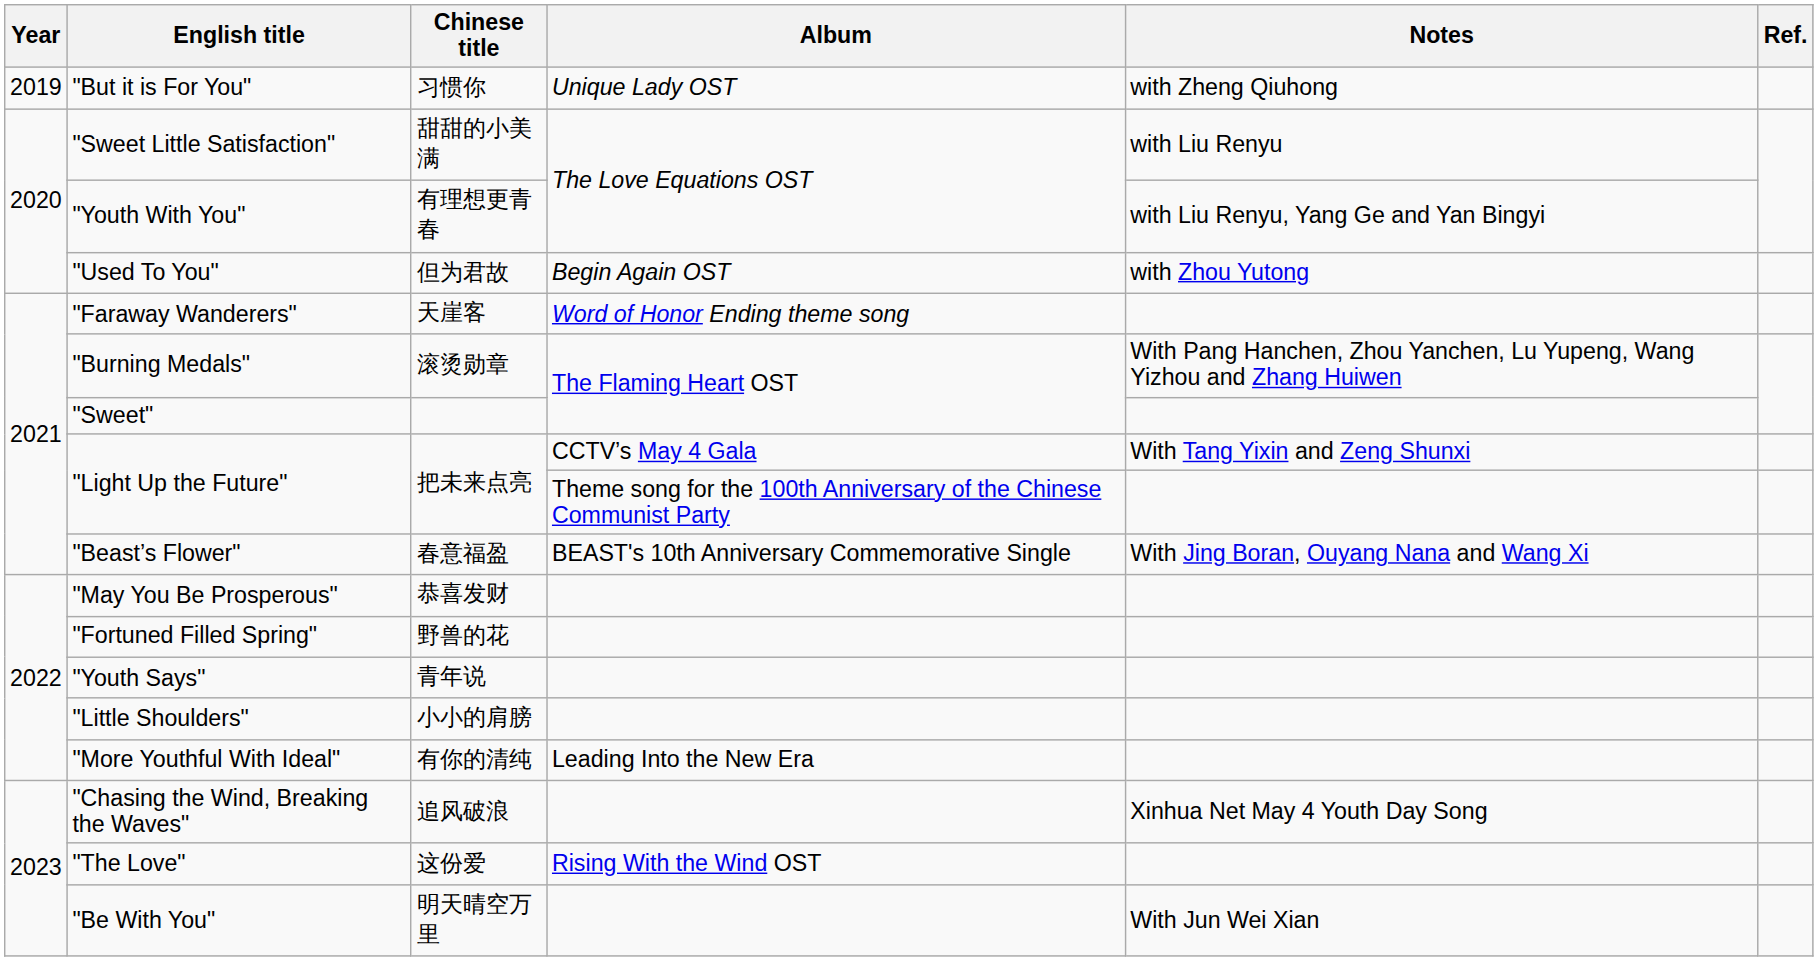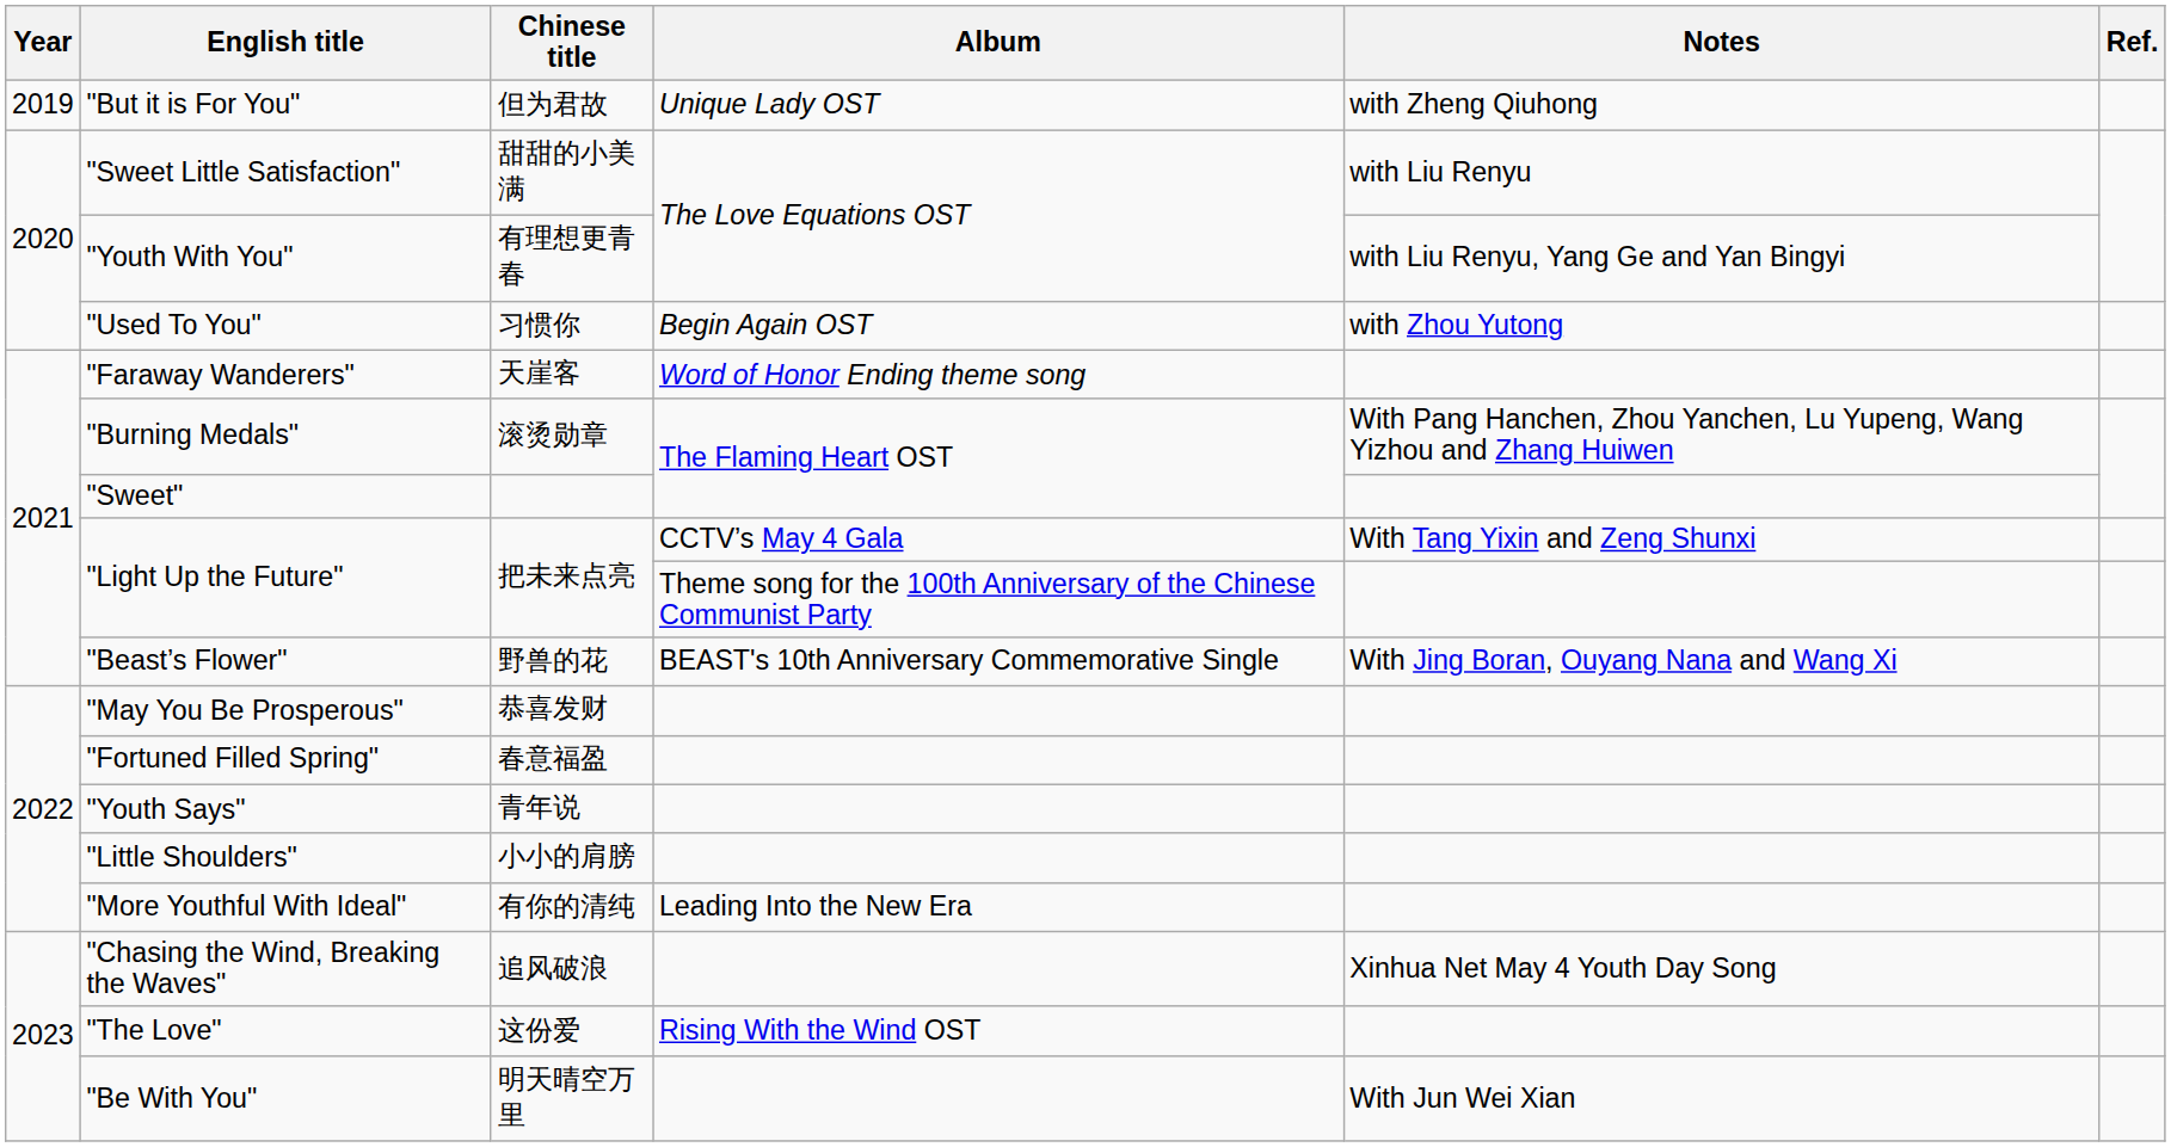 <table class="wikitable sortable">
 <tr>
 <th>Year</th>
 <th>English title</th>
 <th>Chinese title</th>
 <th>Album</th>
 <th class="unsortable">Notes</th>
 <th>Ref.</th>
 </tr>
 <tr>
 <td>2019</td>
 <td>"But it is For You"</td>
-<td>习惯你</td>
+<td>但为君故</td>
 <td><em>Unique Lady OST</em></td>
 <td>with Zheng Qiuhong</td>
 <td></td>
 </tr>
 <tr>
 <td rowspan="3">2020</td>
 <td>"Sweet Little Satisfaction"</td>
 <td>甜甜的小美满</td>
 <td rowspan="2"><em>The Love Equations OST</em></td>
 <td>with Liu Renyu</td>
 <td rowspan="2"></td>
 </tr>
 <tr>
 <td>"Youth With You"</td>
 <td>有理想更青春</td>
 <td>with Liu Renyu, Yang Ge and Yan Bingyi</td>
 </tr>
 <tr>
 <td>"Used To You"</td>
-<td>但为君故</td>
+<td>习惯你</td>
 <td><em>Begin Again OST</em></td>
 <td>with <a href='#'>Zhou Yutong</a></td>
 <td></td>
 </tr>
 <tr>
 <td rowspan="6">2021</td>
 <td>"Faraway Wanderers"</td>
 <td>天崖客</td>
 <td><em><a href='#'>Word of Honor</a> Ending theme song</td>
 <td></td>
 <td></td>
 </tr>
 <tr>
 <td>"Burning Medals"</td>
 <td>滚烫勋章</td>
 <td rowspan="2"></em><a href='#'>The Flaming Heart</a> OST<em></td>
 <td>With Pang Hanchen, Zhou Yanchen, Lu Yupeng, Wang Yizhou and <a href='#'>Zhang Huiwen</a></td>
 <td rowspan="2"></td>
 </tr>
 <tr>
 <td>"Sweet"</td>
 <td></td>
 <td></td>
 </tr>
 <tr>
 <td rowspan="2">"Light Up the Future"</td>
 <td rowspan="2">把未来点亮</td>
 <td></em>CCTV’s <a href='#'>May 4 Gala</a><em></td>
 <td>With <a href='#'>Tang Yixin</a> and <a href='#'>Zeng Shunxi</a></td>
 <td></td>
 </tr>
 <tr>
 <td></em>Theme song for the <a href='#'>100th Anniversary of the Chinese Communist Party</a><em></td>
 <td></td>
 <td></td>
 </tr>
 <tr>
 <td>"Beast’s Flower"</td>
-<td>春意福盈</td>
+<td>野兽的花</td>
 <td></em>BEAST's 10th Anniversary Commemorative Single<em></td>
 <td>With <a href='#'>Jing Boran</a>, <a href='#'>Ouyang Nana</a> and <a href='#'>Wang Xi</a></td>
 <td></td>
 </tr>
 <tr>
 <td rowspan="5">2022</td>
 <td>"May You Be Prosperous"</td>
 <td>恭喜发财</td>
 <td></td>
 <td></td>
 <td></td>
 </tr>
 <tr>
 <td>"Fortuned Filled Spring"</td>
-<td>野兽的花</td>
+<td>春意福盈</td>
 <td></td>
 <td></td>
 <td></td>
 </tr>
 <tr>
 <td>"Youth Says"</td>
 <td>青年说</td>
 <td></td>
 <td></td>
 <td></td>
 </tr>
 <tr>
 <td>"Little Shoulders"</td>
 <td>小小的肩膀</td>
 <td></td>
 <td></td>
 <td></td>
 </tr>
 <tr>
 <td>"More Youthful With Ideal"</td>
 <td>有你的清纯</td>
 <td>Leading Into the New Era</td>
 <td></td>
 <td></td>
 </tr>
 <tr>
 <td rowspan="3">2023</td>
 <td>"Chasing the Wind, Breaking the Waves"</td>
 <td>追风破浪</td>
 <td></td>
 <td>Xinhua Net May 4 Youth Day Song</td>
 <td></td>
 </tr>
 <tr>
 <td>"The Love"</td>
 <td>这份爱</td>
 <td></em><a href='#'>Rising With the Wind</a> OST<em></td>
 <td></td>
 <td></td>
 </tr>
 <tr>
 <td>"Be With You"</td>
 <td>明天晴空万里</td>
 <td></td>
 <td>With Jun Wei Xian</td>
 <td></td>
 </tr>
 </table>
